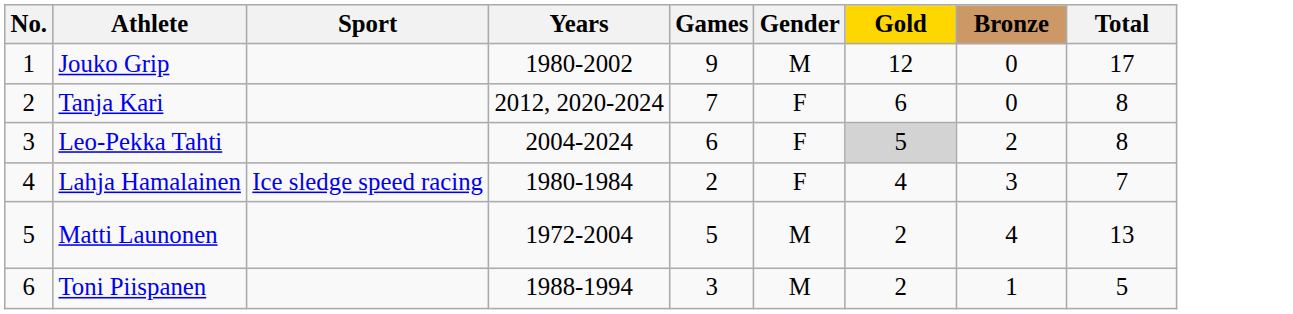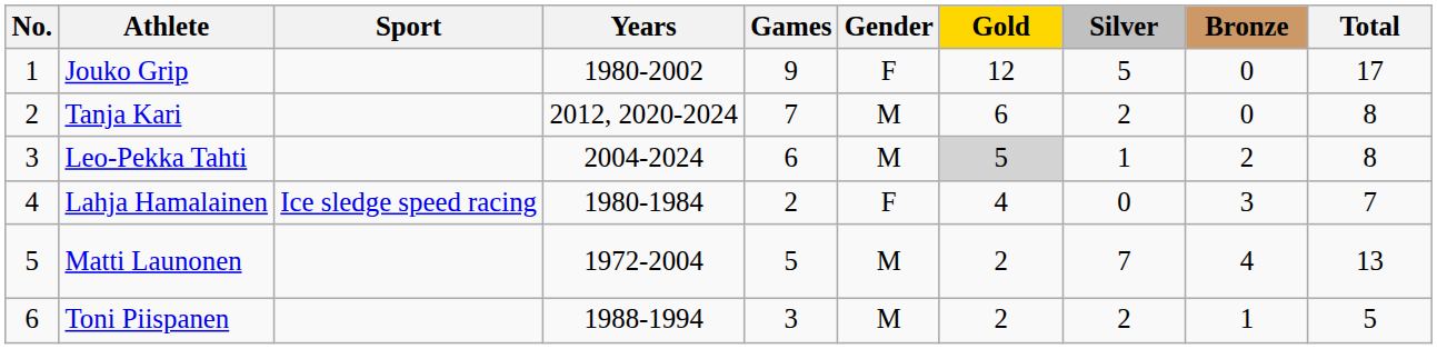 <table class="wikitable sortable">
 <tr>
 <th>No.</th>
 <th>Athlete</th>
 <th>Sport</th>
 <th>Years</th>
 <th>Games</th>
 <th>Gender</th>
 <th style="background:gold; width:4.0em; font-weight:bold;">Gold</th>
+<th style="background:silver; width:4.0em; font-weight:bold;">Silver</th>
 <th style="background:#c96; width:4.0em; font-weight:bold;">Bronze</th>
 <th style="width:4.0em;">Total</th>
 </tr>
 <tr align=center>
 <td>1</td>
 <td align=left><a href='#'>Jouko Grip</a></td>
 <td align=left><br></td>
 <td>1980-2002</td>
 <td>9</td>
-<td>M</td>
+<td>F</td>
 <td>12</td>
+<td>5</td>
 <td>0</td>
 <td>17</td>
 </tr>
 <tr align=center>
 <td>2</td>
 <td align=left><a href='#'>Tanja Kari</a></td>
 <td align=left><br></td>
 <td>2012, 2020-2024</td>
 <td>7</td>
-<td>F</td>
+<td>M</td>
 <td>6</td>
+<td>2</td>
 <td>0</td>
 <td>8</td>
 </tr>
 <tr align=center>
 <td>3</td>
 <td align=left><a href='#'>Leo-Pekka Tahti</a></td>
 <td align=left></td>
 <td>2004-2024</td>
 <td>6</td>
-<td>F</td>
+<td>M</td>
 <td style="background: lightgrey;">5</td>
+<td>1</td>
 <td>2</td>
 <td>8</td>
 </tr>
 <tr align=center>
 <td>4</td>
 <td align=left><a href='#'>Lahja Hamalainen</a></td>
 <td align=left><a href='#'>Ice sledge speed racing</a></td>
 <td>1980-1984</td>
 <td>2</td>
 <td>F</td>
 <td>4</td>
+<td>0</td>
 <td>3</td>
 <td>7</td>
 </tr>
 <tr align=center>
 <td>5</td>
 <td align=left><a href='#'>Matti Launonen</a></td>
 <td align=left><br><br></td>
 <td>1972-2004</td>
 <td>5</td>
 <td>M</td>
 <td>2</td>
+<td>7</td>
 <td>4</td>
 <td>13</td>
 </tr>
 <tr align=center>
 <td>6</td>
 <td align=left><a href='#'>Toni Piispanen</a></td>
 <td align=left></td>
 <td>1988-1994</td>
 <td>3</td>
 <td>M</td>
 <td>2</td>
+<td>2</td>
 <td>1</td>
 <td>5</td>
 </tr>
 </table>
